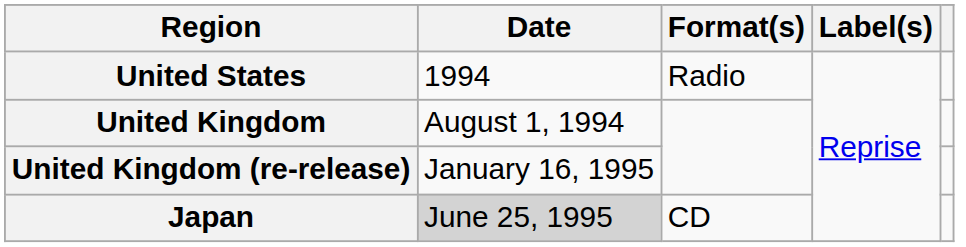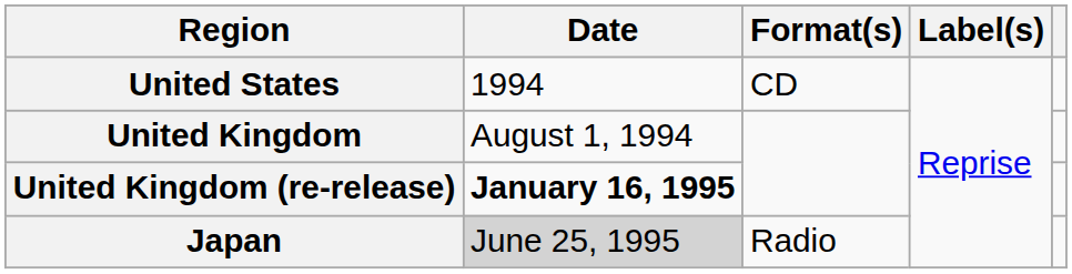 <table class="wikitable plainrowheaders">
 <tr>
 <th scope="col">Region</th>
 <th scope="col">Date</th>
 <th scope="col">Format(s)</th>
 <th scope="col">Label(s)</th>
 <th scope="col"></th>
 </tr>
 <tr>
 <th scope="row">United States</th>
 <td>1994</td>
-<td>Radio</td>
+<td>CD</td>
 <td rowspan="4"><a href='#'>Reprise</a></td>
 <td></td>
 </tr>
 <tr>
 <th scope="row">United Kingdom</th>
 <td>August 1, 1994</td>
 <td rowspan="2"></td>
 <td></td>
 </tr>
 <tr>
 <th scope="row">United Kingdom (re-release)</th>
-<td>January 16, 1995</td>
+<td><strong>January 16, 1995</strong></td>
 <td></td>
 </tr>
 <tr>
 <th scope="row">Japan</th>
 <td style="background: lightgrey;">June 25, 1995</td>
-<td>CD</td>
+<td>Radio</td>
 <td></td>
 </tr>
 </table>
